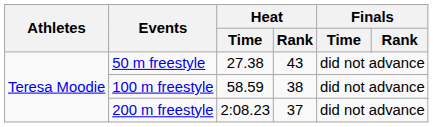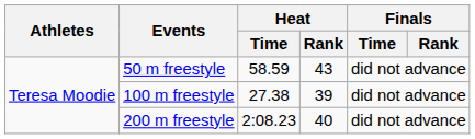 <table class=wikitable style=font-size:90%>
 <tr>
 <th rowspan=2>Athletes</th>
 <th rowspan=2>Events</th>
 <th colspan=2>Heat</th>
 <th colspan=2>Finals</th>
 </tr>
 <tr>
 <th>Time</th>
 <th>Rank</th>
 <th>Time</th>
 <th>Rank</th>
 </tr>
 <tr>
 <td rowspan=3><a href='#'>Teresa Moodie</a></td>
 <td><a href='#'>50 m freestyle</a></td>
-<td align=center>27.38</td>
+<td align=center>58.59</td>
 <td align=center>43</td>
 <td align=center colspan=2>did not advance</td>
 </tr>
 <tr>
 <td><a href='#'>100 m freestyle</a></td>
-<td align=center>58.59</td>
-<td align=center>38</td>
+<td align=center>27.38</td>
+<td align=center>39</td>
 <td align=center colspan=2>did not advance</td>
 </tr>
 <tr>
 <td><a href='#'>200 m freestyle</a></td>
 <td align=center>2:08.23</td>
-<td align=center>37</td>
+<td align=center>40</td>
 <td align=center colspan=2>did not advance</td>
 </tr>
 </table>
